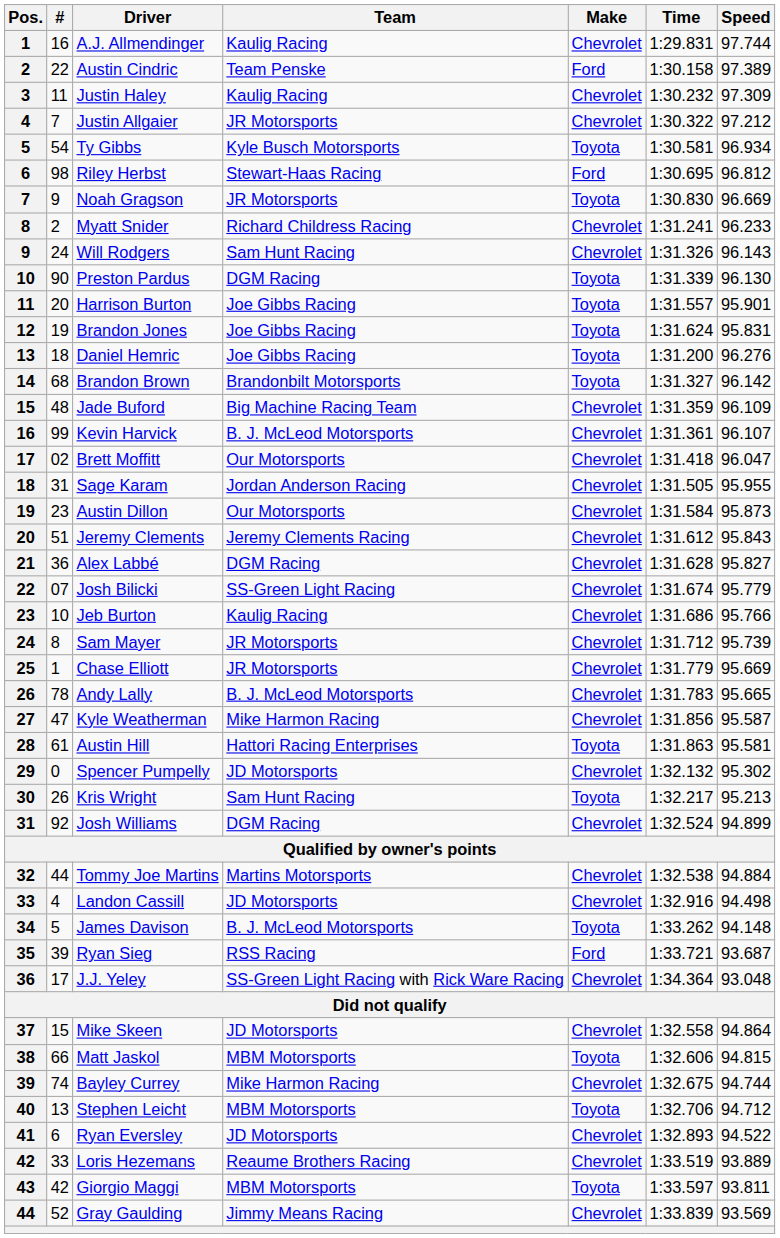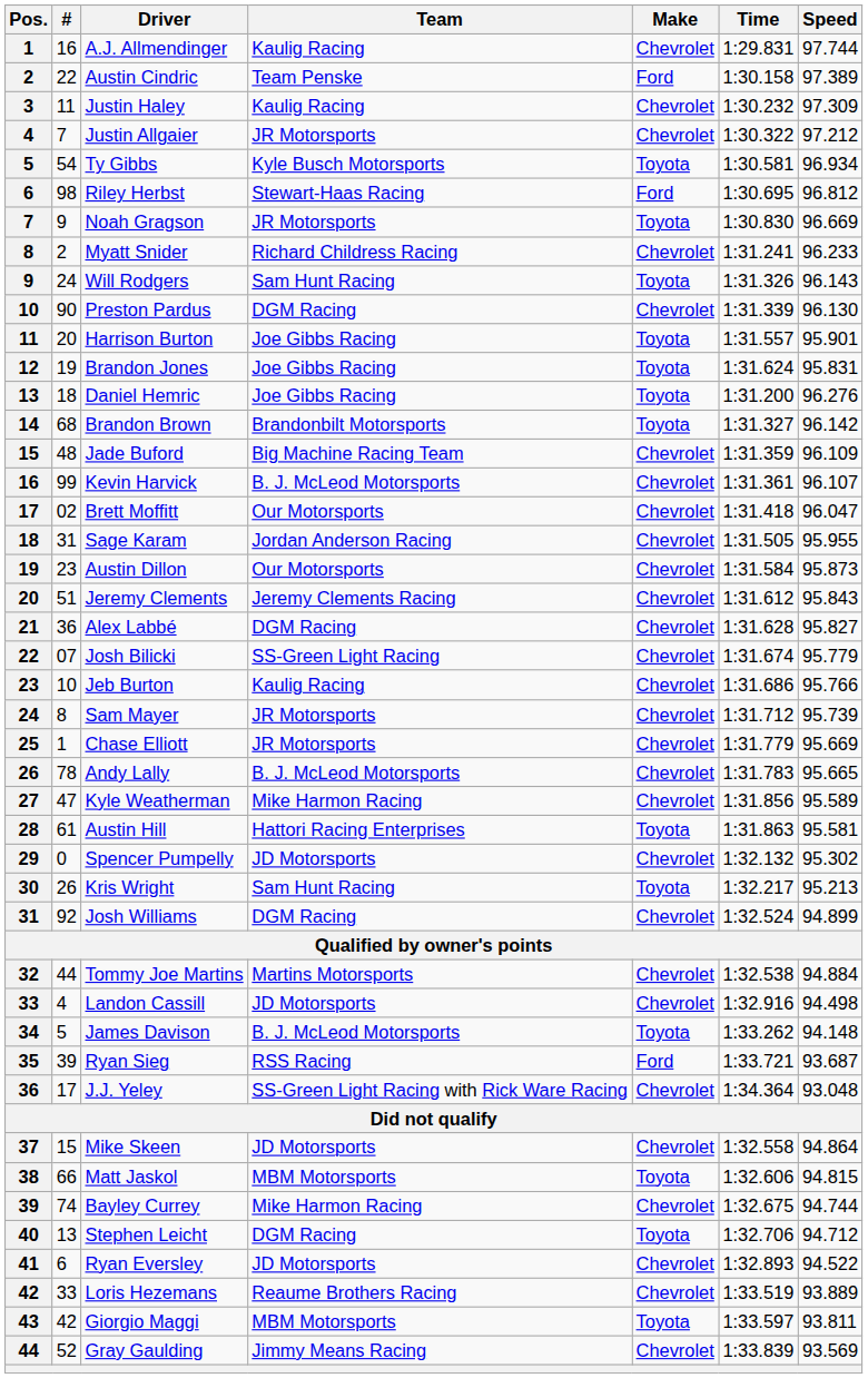 <table class="wikitable" style="font-size:95%">
 <tr>
 <th>Pos.</th>
 <th>#</th>
 <th>Driver</th>
 <th>Team</th>
 <th>Make</th>
 <th>Time</th>
 <th>Speed</th>
 </tr>
 <tr>
 <th>1</th>
 <td>16</td>
 <td><a href='#'>A.J. Allmendinger</a></td>
 <td><a href='#'>Kaulig Racing</a></td>
 <td><a href='#'>Chevrolet</a></td>
 <td>1:29.831</td>
 <td>97.744</td>
 </tr>
 <tr>
 <th>2</th>
 <td>22</td>
 <td><a href='#'>Austin Cindric</a></td>
 <td><a href='#'>Team Penske</a></td>
 <td><a href='#'>Ford</a></td>
 <td>1:30.158</td>
 <td>97.389</td>
 </tr>
 <tr>
 <th>3</th>
 <td>11</td>
 <td><a href='#'>Justin Haley</a></td>
 <td><a href='#'>Kaulig Racing</a></td>
 <td><a href='#'>Chevrolet</a></td>
 <td>1:30.232</td>
 <td>97.309</td>
 </tr>
 <tr>
 <th>4</th>
 <td>7</td>
 <td><a href='#'>Justin Allgaier</a></td>
 <td><a href='#'>JR Motorsports</a></td>
 <td><a href='#'>Chevrolet</a></td>
 <td>1:30.322</td>
 <td>97.212</td>
 </tr>
 <tr>
 <th>5</th>
 <td>54</td>
 <td><a href='#'>Ty Gibbs</a></td>
 <td><a href='#'>Kyle Busch Motorsports</a></td>
 <td><a href='#'>Toyota</a></td>
 <td>1:30.581</td>
 <td>96.934</td>
 </tr>
 <tr>
 <th>6</th>
 <td>98</td>
 <td><a href='#'>Riley Herbst</a></td>
 <td><a href='#'>Stewart-Haas Racing</a></td>
 <td><a href='#'>Ford</a></td>
 <td>1:30.695</td>
 <td>96.812</td>
 </tr>
 <tr>
 <th>7</th>
 <td>9</td>
 <td><a href='#'>Noah Gragson</a></td>
 <td><a href='#'>JR Motorsports</a></td>
 <td><a href='#'>Toyota</a></td>
 <td>1:30.830</td>
 <td>96.669</td>
 </tr>
 <tr>
 <th>8</th>
 <td>2</td>
 <td><a href='#'>Myatt Snider</a></td>
 <td><a href='#'>Richard Childress Racing</a></td>
 <td><a href='#'>Chevrolet</a></td>
 <td>1:31.241</td>
 <td>96.233</td>
 </tr>
 <tr>
 <th>9</th>
 <td>24</td>
 <td><a href='#'>Will Rodgers</a></td>
 <td><a href='#'>Sam Hunt Racing</a></td>
-<td><a href='#'>Chevrolet</a></td>
+<td><a href='#'>Toyota</a></td>
 <td>1:31.326</td>
 <td>96.143</td>
 </tr>
 <tr>
 <th>10</th>
 <td>90</td>
 <td><a href='#'>Preston Pardus</a></td>
 <td><a href='#'>DGM Racing</a></td>
-<td><a href='#'>Toyota</a></td>
+<td><a href='#'>Chevrolet</a></td>
 <td>1:31.339</td>
 <td>96.130</td>
 </tr>
 <tr>
 <th>11</th>
 <td>20</td>
 <td><a href='#'>Harrison Burton</a></td>
 <td><a href='#'>Joe Gibbs Racing</a></td>
 <td><a href='#'>Toyota</a></td>
 <td>1:31.557</td>
 <td>95.901</td>
 </tr>
 <tr>
 <th>12</th>
 <td>19</td>
 <td><a href='#'>Brandon Jones</a></td>
 <td><a href='#'>Joe Gibbs Racing</a></td>
 <td><a href='#'>Toyota</a></td>
 <td>1:31.624</td>
 <td>95.831</td>
 </tr>
 <tr>
 <th>13</th>
 <td>18</td>
 <td><a href='#'>Daniel Hemric</a></td>
 <td><a href='#'>Joe Gibbs Racing</a></td>
 <td><a href='#'>Toyota</a></td>
 <td>1:31.200</td>
 <td>96.276</td>
 </tr>
 <tr>
 <th>14</th>
 <td>68</td>
 <td><a href='#'>Brandon Brown</a></td>
 <td><a href='#'>Brandonbilt Motorsports</a></td>
 <td><a href='#'>Toyota</a></td>
 <td>1:31.327</td>
 <td>96.142</td>
 </tr>
 <tr>
 <th>15</th>
 <td>48</td>
 <td><a href='#'>Jade Buford</a></td>
 <td><a href='#'>Big Machine Racing Team</a></td>
 <td><a href='#'>Chevrolet</a></td>
 <td>1:31.359</td>
 <td>96.109</td>
 </tr>
 <tr>
 <th>16</th>
 <td>99</td>
 <td><a href='#'>Kevin Harvick</a></td>
 <td><a href='#'>B. J. McLeod Motorsports</a></td>
 <td><a href='#'>Chevrolet</a></td>
 <td>1:31.361</td>
 <td>96.107</td>
 </tr>
 <tr>
 <th>17</th>
 <td>02</td>
 <td><a href='#'>Brett Moffitt</a></td>
 <td><a href='#'>Our Motorsports</a></td>
 <td><a href='#'>Chevrolet</a></td>
 <td>1:31.418</td>
 <td>96.047</td>
 </tr>
 <tr>
 <th>18</th>
 <td>31</td>
 <td><a href='#'>Sage Karam</a></td>
 <td><a href='#'>Jordan Anderson Racing</a></td>
 <td><a href='#'>Chevrolet</a></td>
 <td>1:31.505</td>
 <td>95.955</td>
 </tr>
 <tr>
 <th>19</th>
 <td>23</td>
 <td><a href='#'>Austin Dillon</a></td>
 <td><a href='#'>Our Motorsports</a></td>
 <td><a href='#'>Chevrolet</a></td>
 <td>1:31.584</td>
 <td>95.873</td>
 </tr>
 <tr>
 <th>20</th>
 <td>51</td>
 <td><a href='#'>Jeremy Clements</a></td>
 <td><a href='#'>Jeremy Clements Racing</a></td>
 <td><a href='#'>Chevrolet</a></td>
 <td>1:31.612</td>
 <td>95.843</td>
 </tr>
 <tr>
 <th>21</th>
 <td>36</td>
 <td><a href='#'>Alex Labbé</a></td>
 <td><a href='#'>DGM Racing</a></td>
 <td><a href='#'>Chevrolet</a></td>
 <td>1:31.628</td>
 <td>95.827</td>
 </tr>
 <tr>
 <th>22</th>
 <td>07</td>
 <td><a href='#'>Josh Bilicki</a></td>
 <td><a href='#'>SS-Green Light Racing</a></td>
 <td><a href='#'>Chevrolet</a></td>
 <td>1:31.674</td>
 <td>95.779</td>
 </tr>
 <tr>
 <th>23</th>
 <td>10</td>
 <td><a href='#'>Jeb Burton</a></td>
 <td><a href='#'>Kaulig Racing</a></td>
 <td><a href='#'>Chevrolet</a></td>
 <td>1:31.686</td>
 <td>95.766</td>
 </tr>
 <tr>
 <th>24</th>
 <td>8</td>
 <td><a href='#'>Sam Mayer</a></td>
 <td><a href='#'>JR Motorsports</a></td>
 <td><a href='#'>Chevrolet</a></td>
 <td>1:31.712</td>
 <td>95.739</td>
 </tr>
 <tr>
 <th>25</th>
 <td>1</td>
 <td><a href='#'>Chase Elliott</a></td>
 <td><a href='#'>JR Motorsports</a></td>
 <td><a href='#'>Chevrolet</a></td>
 <td>1:31.779</td>
 <td>95.669</td>
 </tr>
 <tr>
 <th>26</th>
 <td>78</td>
 <td><a href='#'>Andy Lally</a></td>
 <td><a href='#'>B. J. McLeod Motorsports</a></td>
 <td><a href='#'>Chevrolet</a></td>
 <td>1:31.783</td>
 <td>95.665</td>
 </tr>
 <tr>
 <th>27</th>
 <td>47</td>
 <td><a href='#'>Kyle Weatherman</a></td>
 <td><a href='#'>Mike Harmon Racing</a></td>
 <td><a href='#'>Chevrolet</a></td>
 <td>1:31.856</td>
-<td>95.587</td>
+<td>95.589</td>
 </tr>
 <tr>
 <th>28</th>
 <td>61</td>
 <td><a href='#'>Austin Hill</a></td>
 <td><a href='#'>Hattori Racing Enterprises</a></td>
 <td><a href='#'>Toyota</a></td>
 <td>1:31.863</td>
 <td>95.581</td>
 </tr>
 <tr>
 <th>29</th>
 <td>0</td>
 <td><a href='#'>Spencer Pumpelly</a></td>
 <td><a href='#'>JD Motorsports</a></td>
 <td><a href='#'>Chevrolet</a></td>
 <td>1:32.132</td>
 <td>95.302</td>
 </tr>
 <tr>
 <th>30</th>
 <td>26</td>
 <td><a href='#'>Kris Wright</a></td>
 <td><a href='#'>Sam Hunt Racing</a></td>
 <td><a href='#'>Toyota</a></td>
 <td>1:32.217</td>
 <td>95.213</td>
 </tr>
 <tr>
 <th>31</th>
 <td>92</td>
 <td><a href='#'>Josh Williams</a></td>
 <td><a href='#'>DGM Racing</a></td>
 <td><a href='#'>Chevrolet</a></td>
 <td>1:32.524</td>
 <td>94.899</td>
 </tr>
 <tr>
 <th colspan="7">Qualified by owner's points</th>
 </tr>
 <tr>
 <th>32</th>
 <td>44</td>
 <td><a href='#'>Tommy Joe Martins</a></td>
 <td><a href='#'>Martins Motorsports</a></td>
 <td><a href='#'>Chevrolet</a></td>
 <td>1:32.538</td>
 <td>94.884</td>
 </tr>
 <tr>
 <th>33</th>
 <td>4</td>
 <td><a href='#'>Landon Cassill</a></td>
 <td><a href='#'>JD Motorsports</a></td>
 <td><a href='#'>Chevrolet</a></td>
 <td>1:32.916</td>
 <td>94.498</td>
 </tr>
 <tr>
 <th>34</th>
 <td>5</td>
 <td><a href='#'>James Davison</a></td>
 <td><a href='#'>B. J. McLeod Motorsports</a></td>
 <td><a href='#'>Toyota</a></td>
 <td>1:33.262</td>
 <td>94.148</td>
 </tr>
 <tr>
 <th>35</th>
 <td>39</td>
 <td><a href='#'>Ryan Sieg</a></td>
 <td><a href='#'>RSS Racing</a></td>
 <td><a href='#'>Ford</a></td>
 <td>1:33.721</td>
 <td>93.687</td>
 </tr>
 <tr>
 <th>36</th>
 <td>17</td>
 <td><a href='#'>J.J. Yeley</a></td>
 <td><a href='#'>SS-Green Light Racing</a> with <a href='#'>Rick Ware Racing</a></td>
 <td><a href='#'>Chevrolet</a></td>
 <td>1:34.364</td>
 <td>93.048</td>
 </tr>
 <tr>
 <th colspan="7">Did not qualify</th>
 </tr>
 <tr>
 <th>37</th>
 <td>15</td>
 <td><a href='#'>Mike Skeen</a></td>
 <td><a href='#'>JD Motorsports</a></td>
 <td><a href='#'>Chevrolet</a></td>
 <td>1:32.558</td>
 <td>94.864</td>
 </tr>
 <tr>
 <th>38</th>
 <td>66</td>
 <td><a href='#'>Matt Jaskol</a></td>
 <td><a href='#'>MBM Motorsports</a></td>
 <td><a href='#'>Toyota</a></td>
 <td>1:32.606</td>
 <td>94.815</td>
 </tr>
 <tr>
 <th>39</th>
 <td>74</td>
 <td><a href='#'>Bayley Currey</a></td>
 <td><a href='#'>Mike Harmon Racing</a></td>
 <td><a href='#'>Chevrolet</a></td>
 <td>1:32.675</td>
 <td>94.744</td>
 </tr>
 <tr>
 <th>40</th>
 <td>13</td>
 <td><a href='#'>Stephen Leicht</a></td>
-<td><a href='#'>MBM Motorsports</a></td>
+<td><a href='#'>DGM Racing</a></td>
 <td><a href='#'>Toyota</a></td>
 <td>1:32.706</td>
 <td>94.712</td>
 </tr>
 <tr>
 <th>41</th>
 <td>6</td>
 <td><a href='#'>Ryan Eversley</a></td>
 <td><a href='#'>JD Motorsports</a></td>
 <td><a href='#'>Chevrolet</a></td>
 <td>1:32.893</td>
 <td>94.522</td>
 </tr>
 <tr>
 <th>42</th>
 <td>33</td>
 <td><a href='#'>Loris Hezemans</a></td>
 <td><a href='#'>Reaume Brothers Racing</a></td>
 <td><a href='#'>Chevrolet</a></td>
 <td>1:33.519</td>
 <td>93.889</td>
 </tr>
 <tr>
 <th>43</th>
 <td>42</td>
 <td><a href='#'>Giorgio Maggi</a></td>
 <td><a href='#'>MBM Motorsports</a></td>
 <td><a href='#'>Toyota</a></td>
 <td>1:33.597</td>
 <td>93.811</td>
 </tr>
 <tr>
 <th>44</th>
 <td>52</td>
 <td><a href='#'>Gray Gaulding</a></td>
 <td><a href='#'>Jimmy Means Racing</a></td>
 <td><a href='#'>Chevrolet</a></td>
 <td>1:33.839</td>
 <td>93.569</td>
 </tr>
 <tr>
 <th colspan="7"></th>
 </tr>
 </table>
